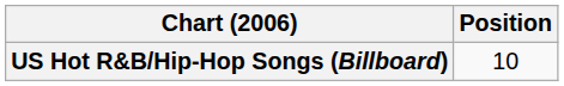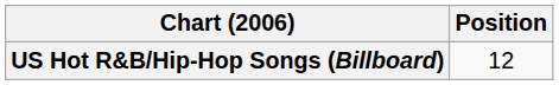 <table class="wikitable plainrowheaders" style="text-align:center">
 <tr>
 <th>Chart (2006)</th>
 <th>Position</th>
 </tr>
 <tr>
 <th scope="row">US Hot R&B/Hip-Hop Songs (<em>Billboard</em>)</th>
-<td>10</td>
+<td>12</td>
 </tr>
 </table>
